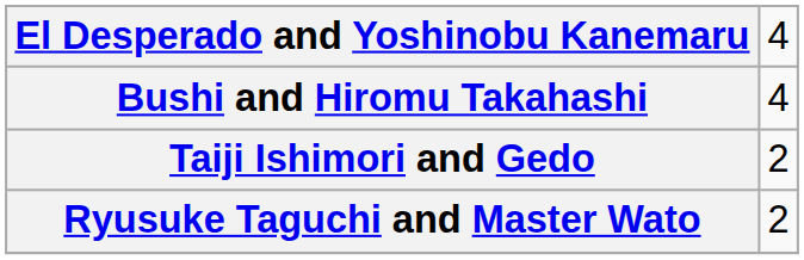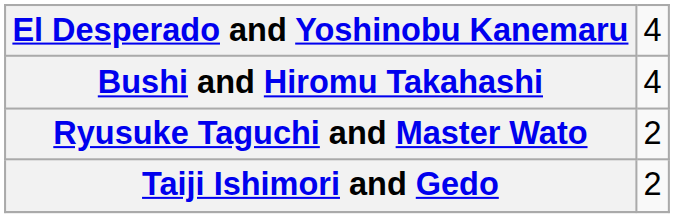 <table class="wikitable" style="margin: 1em auto 1em auto;text-align:center">
 <tr>
 <th><a href='#'>El Desperado</a> and <a href='#'>Yoshinobu Kanemaru</a></th>
 <td>4</td>
 </tr>
 <tr>
 <th><a href='#'>Bushi</a> and <a href='#'>Hiromu Takahashi</a></th>
 <td>4</td>
 </tr>
 <tr>
-<th><a href='#'>Taiji Ishimori</a> and <a href='#'>Gedo</a></th>
+<th><a href='#'>Ryusuke Taguchi</a> and <a href='#'>Master Wato</a></th>
 <td>2</td>
 </tr>
 <tr>
-<th><a href='#'>Ryusuke Taguchi</a> and <a href='#'>Master Wato</a></th>
+<th><a href='#'>Taiji Ishimori</a> and <a href='#'>Gedo</a></th>
 <td>2</td>
 </tr>
 <tr>
 </tr>
 </table>
